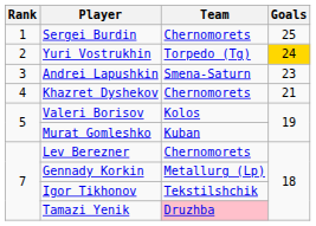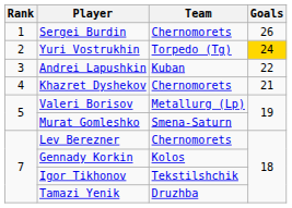 <table class="wikitable">
 <tr>
 <th>Rank</th>
 <th>Player</th>
 <th>Team</th>
 <th>Goals</th>
 </tr>
 <tr>
 <td align=center>1</td>
 <td> <a href='#'>Sergei Burdin</a></td>
 <td><a href='#'>Chernomorets</a></td>
-<td align=center>25</td>
+<td align=center>26</td>
 </tr>
 <tr>
 <td align=center>2</td>
 <td> <a href='#'>Yuri Vostrukhin</a></td>
 <td><a href='#'>Torpedo (Tg)</a></td>
 <td align=center style="background: gold;">24</td>
 </tr>
 <tr>
 <td align=center>3</td>
 <td> <a href='#'>Andrei Lapushkin</a></td>
-<td><a href='#'>Smena-Saturn</a></td>
-<td align=center>23</td>
+<td><a href='#'>Kuban</a></td>
+<td align=center>22</td>
 </tr>
 <tr>
 <td align=center>4</td>
 <td> <a href='#'>Khazret Dyshekov</a></td>
 <td><a href='#'>Chernomorets</a></td>
 <td align=center>21</td>
 </tr>
 <tr>
 <td rowspan=2 align=center>5</td>
 <td> <a href='#'>Valeri Borisov</a></td>
-<td><a href='#'>Kolos</a></td>
+<td><a href='#'>Metallurg (Lp)</a></td>
 <td rowspan=2 align=center>19</td>
 </tr>
 <tr>
 <td> <a href='#'>Murat Gomleshko</a></td>
-<td><a href='#'>Kuban</a></td>
+<td><a href='#'>Smena-Saturn</a></td>
 </tr>
 <tr>
 <td rowspan=4 align=center>7</td>
 <td> <a href='#'>Lev Berezner</a></td>
 <td><a href='#'>Chernomorets</a></td>
 <td rowspan=4 align=center>18</td>
 </tr>
 <tr>
 <td> <a href='#'>Gennady Korkin</a></td>
-<td><a href='#'>Metallurg (Lp)</a></td>
+<td><a href='#'>Kolos</a></td>
 </tr>
 <tr>
 <td> <a href='#'>Igor Tikhonov</a></td>
 <td><a href='#'>Tekstilshchik</a></td>
 </tr>
 <tr>
 <td> <a href='#'>Tamazi Yenik</a></td>
-<td style="background: pink;"><a href='#'>Druzhba</a></td>
+<td><a href='#'>Druzhba</a></td>
 </tr>
 </table>
